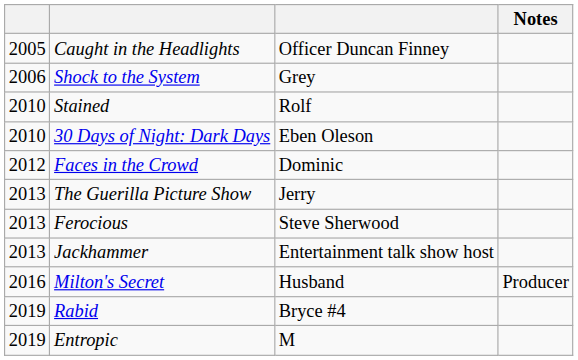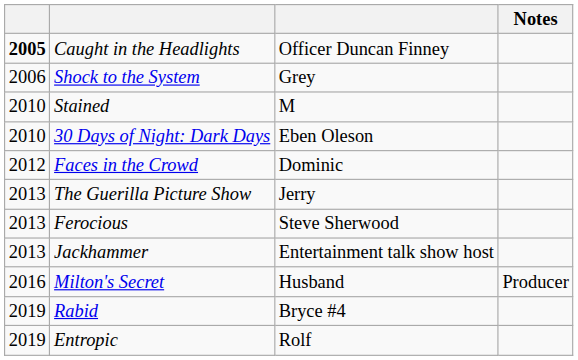 <table class="wikitable">
 <tr>
 <th></th>
 <th></th>
 <th></th>
 <th>Notes</th>
 </tr>
 <tr>
-<td>2005</td>
+<td><strong>2005</strong></td>
 <td><em>Caught in the Headlights</em></td>
 <td>Officer Duncan Finney</td>
 <td></td>
 </tr>
 <tr>
 <td>2006</td>
 <td><em><a href='#'>Shock to the System</a></em></td>
 <td>Grey</td>
 <td></td>
 </tr>
 <tr>
 <td>2010</td>
 <td><em>Stained</em></td>
-<td>Rolf</td>
+<td>M</td>
 <td></td>
 </tr>
 <tr>
 <td>2010</td>
 <td><em><a href='#'>30 Days of Night: Dark Days</a></em></td>
 <td>Eben Oleson</td>
 <td></td>
 </tr>
 <tr>
 <td>2012</td>
 <td><em><a href='#'>Faces in the Crowd</a></em></td>
 <td>Dominic</td>
 <td></td>
 </tr>
 <tr>
 <td>2013</td>
 <td><em>The Guerilla Picture Show</em></td>
 <td>Jerry</td>
 <td></td>
 </tr>
 <tr>
 <td>2013</td>
 <td><em>Ferocious</em></td>
 <td>Steve Sherwood</td>
 <td></td>
 </tr>
 <tr>
 <td>2013</td>
 <td><em>Jackhammer</em></td>
 <td>Entertainment talk show host</td>
 <td></td>
 </tr>
 <tr>
 <td>2016</td>
 <td><em><a href='#'>Milton's Secret</a></em></td>
 <td>Husband</td>
 <td>Producer</td>
 </tr>
 <tr>
 <td>2019</td>
 <td><em><a href='#'>Rabid</a></em></td>
 <td>Bryce #4</td>
 <td></td>
 </tr>
 <tr>
 <td>2019</td>
 <td><em>Entropic</em></td>
-<td>M</td>
+<td>Rolf</td>
 </tr>
 </table>
